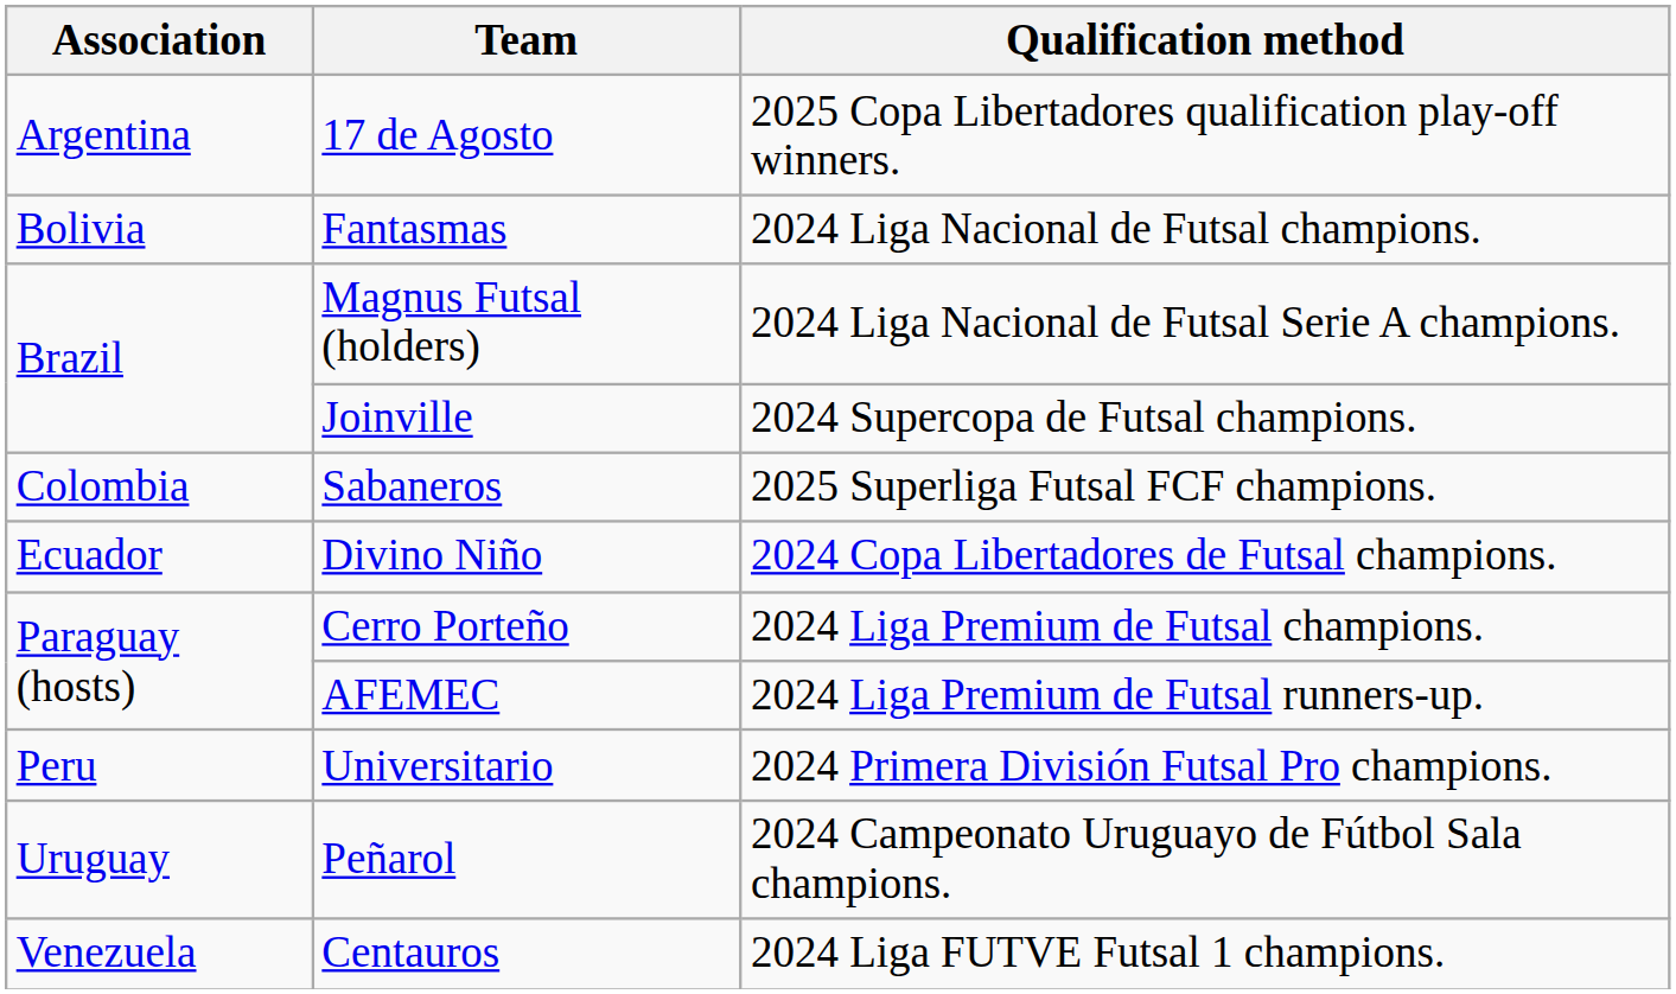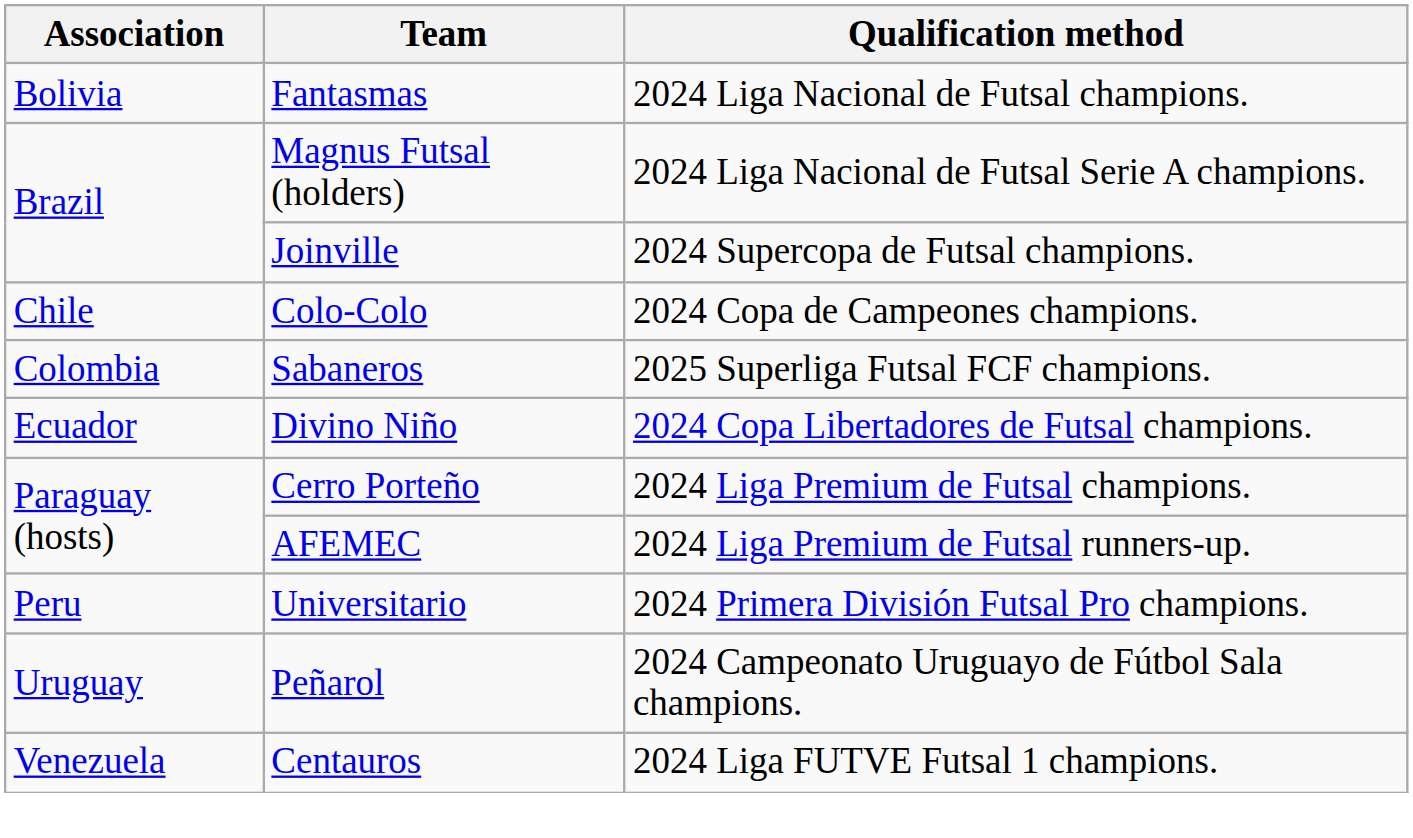 <table class="wikitable">
 <tr>
 <th>Association</th>
 <th>Team</th>
 <th>Qualification method</th>
-</tr>
-<tr>
-<td> <a href='#'>Argentina</a></td>
-<td><a href='#'>17 de Agosto</a></td>
-<td>2025 Copa Libertadores qualification play-off winners.</td>
 </tr>
 <tr>
 <td> <a href='#'>Bolivia</a></td>
 <td><a href='#'>Fantasmas</a></td>
 <td>2024 Liga Nacional de Futsal champions.</td>
 </tr>
 <tr>
 <td rowspan=2> <a href='#'>Brazil</a></td>
 <td><a href='#'>Magnus Futsal</a> (holders)</td>
 <td>2024 Liga Nacional de Futsal Serie A champions.</td>
 </tr>
 <tr>
 <td><a href='#'>Joinville</a></td>
 <td>2024 Supercopa de Futsal champions.</td>
+</tr>
+<tr>
+<td> <a href='#'>Chile</a></td>
+<td><a href='#'>Colo-Colo</a></td>
+<td>2024 Copa de Campeones champions.</td>
 </tr>
 <tr>
 <td> <a href='#'>Colombia</a></td>
 <td><a href='#'>Sabaneros</a></td>
 <td>2025 Superliga Futsal FCF champions.</td>
 </tr>
 <tr>
 <td> <a href='#'>Ecuador</a></td>
 <td><a href='#'>Divino Niño</a></td>
 <td><a href='#'>2024 Copa Libertadores de Futsal</a> champions.</td>
 </tr>
 <tr>
 <td rowspan=2> <a href='#'>Paraguay</a> (hosts)</td>
 <td><a href='#'>Cerro Porteño</a></td>
 <td>2024 <a href='#'>Liga Premium de Futsal</a> champions.</td>
 </tr>
 <tr>
 <td><a href='#'>AFEMEC</a></td>
 <td>2024 <a href='#'>Liga Premium de Futsal</a> runners-up.</td>
 </tr>
 <tr>
 <td> <a href='#'>Peru</a></td>
 <td><a href='#'>Universitario</a></td>
 <td>2024 <a href='#'>Primera División Futsal Pro</a> champions.</td>
 </tr>
 <tr>
 <td> <a href='#'>Uruguay</a></td>
 <td><a href='#'>Peñarol</a></td>
 <td>2024 Campeonato Uruguayo de Fútbol Sala champions.</td>
 </tr>
 <tr>
 <td> <a href='#'>Venezuela</a></td>
 <td><a href='#'>Centauros</a></td>
 <td>2024 Liga FUTVE Futsal 1 champions.</td>
 </tr>
 </table>
